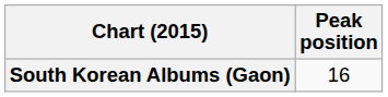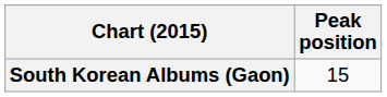 <table class="wikitable sortable plainrowheaders">
 <tr>
 <th>Chart (2015)</th>
 <th>Peak<br>position</th>
 </tr>
 <tr>
 <th scope="row">South Korean Albums (Gaon)</th>
-<td align="center">16</td>
+<td align="center">15</td>
 </tr>
 </table>
